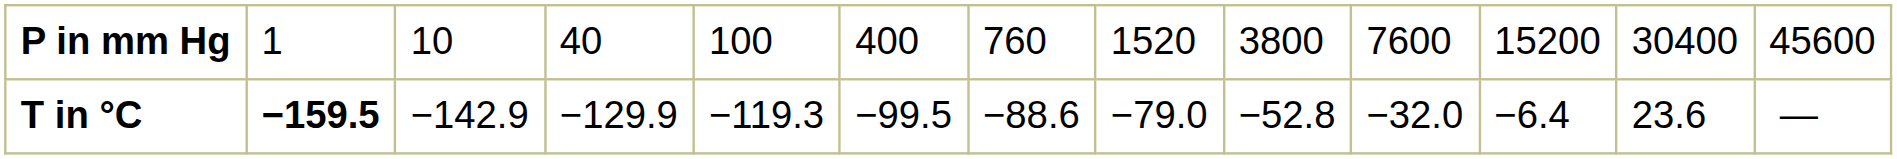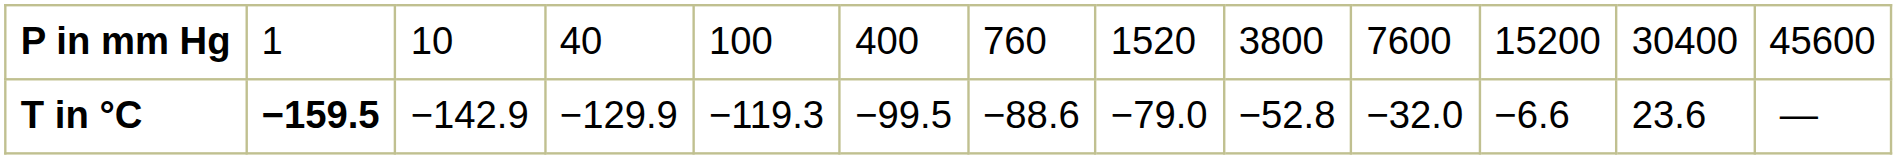 <table border="1" cellspacing="0" cellpadding="6" style="margin: 0 0 0 0.5em; background: white; border-collapse: collapse; border-color: #C0C090;">
 <tr>
 <td><strong>P in mm Hg</strong></td>
 <td>1</td>
 <td>10</td>
 <td>40</td>
 <td>100</td>
 <td>400</td>
 <td>760</td>
 <td>1520</td>
 <td>3800</td>
 <td>7600</td>
 <td>15200</td>
 <td>30400</td>
 <td>45600</td>
 </tr>
 <tr>
 <td><strong>T in °C</strong></td>
 <td><strong>−159.5</strong></td>
 <td>−142.9</td>
 <td>−129.9</td>
 <td>−119.3</td>
 <td>−99.5</td>
 <td>−88.6</td>
 <td>−79.0</td>
 <td>−52.8</td>
 <td>−32.0</td>
-<td>−6.4</td>
+<td>−6.6</td>
 <td>23.6</td>
 <td> —</td>
 </tr>
 </table>
